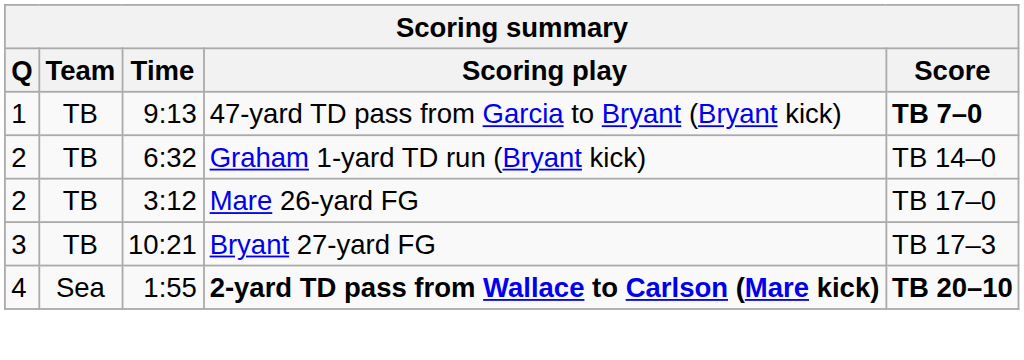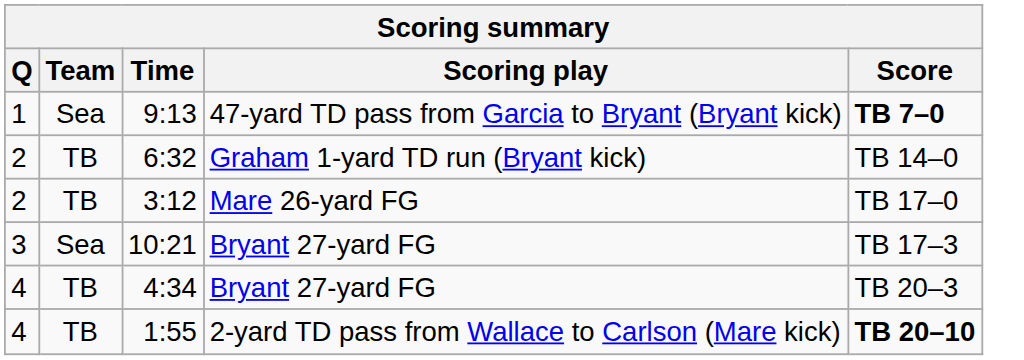 <table class="wikitable" style="font-size: 95%">
 <tr>
 <th colspan=5>Scoring summary</th>
 </tr>
 <tr>
 <th>Q</th>
 <th>Team</th>
 <th>Time</th>
 <th>Scoring play</th>
 <th>Score</th>
 </tr>
 <tr>
 <td>1</td>
-<td align=center>TB</td>
+<td align=center>Sea</td>
 <td align=right>9:13</td>
 <td>47-yard TD pass from <a href='#'>Garcia</a> to <a href='#'>Bryant</a> (<a href='#'>Bryant</a> kick)</td>
 <td><strong>TB 7–0</strong></td>
 </tr>
 <tr>
 <td>2</td>
 <td align=center>TB</td>
 <td align=right>6:32</td>
 <td><a href='#'>Graham</a> 1-yard TD run (<a href='#'>Bryant</a> kick)</td>
 <td>TB 14–0</td>
 </tr>
 <tr>
 <td>2</td>
 <td align=center>TB</td>
 <td align=right>3:12</td>
 <td><a href='#'>Mare</a> 26-yard FG</td>
 <td>TB 17–0</td>
 </tr>
 <tr>
 <td>3</td>
-<td align=center>TB</td>
+<td align=center>Sea</td>
 <td align=right>10:21</td>
 <td><a href='#'>Bryant</a> 27-yard FG</td>
 <td>TB 17–3</td>
 </tr>
 <tr>
 <td>4</td>
-<td align=center>Sea</td>
+<td align=center>TB</td>
+<td align=right>4:34</td>
+<td><a href='#'>Bryant</a> 27-yard FG</td>
+<td>TB 20–3</td>
+</tr>
+<tr>
+<td>4</td>
+<td align=center>TB</td>
 <td align=right>1:55</td>
-<td><strong>2-yard TD pass from <a href='#'>Wallace</a> to <a href='#'>Carlson</a> (<a href='#'>Mare</a> kick)</strong></td>
+<td>2-yard TD pass from <a href='#'>Wallace</a> to <a href='#'>Carlson</a> (<a href='#'>Mare</a> kick)</td>
 <td><strong>TB 20–10</strong></td>
 </tr>
 </table>
